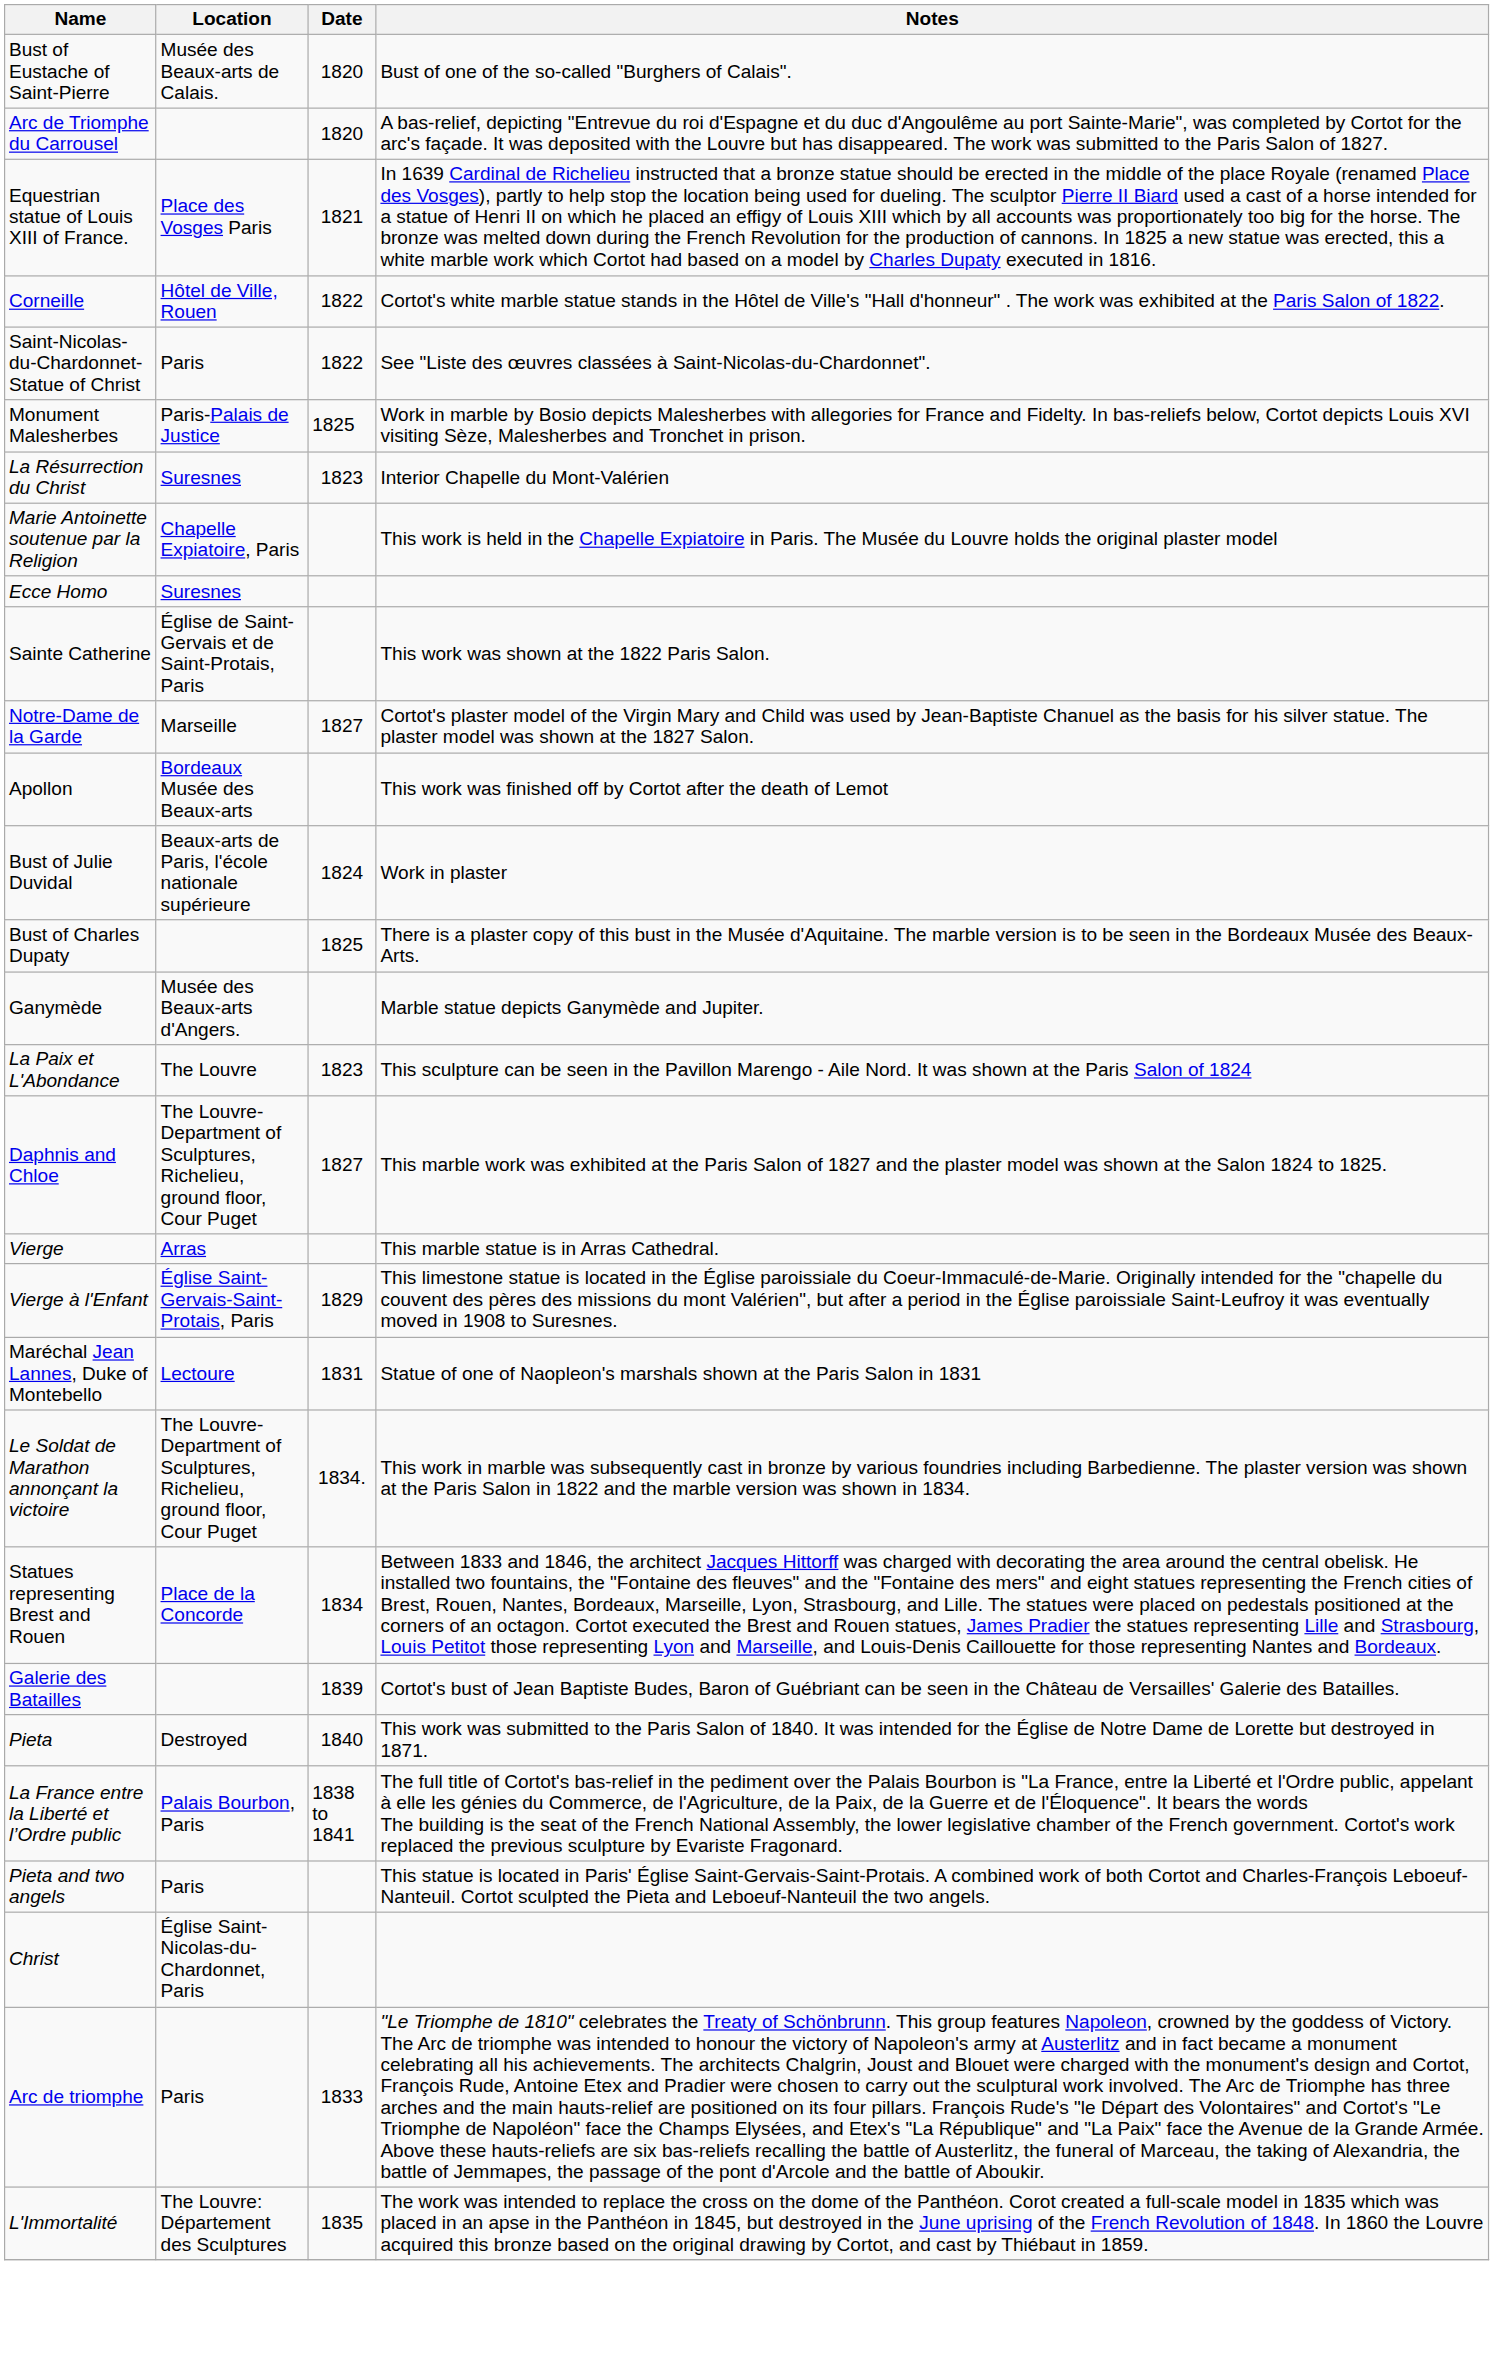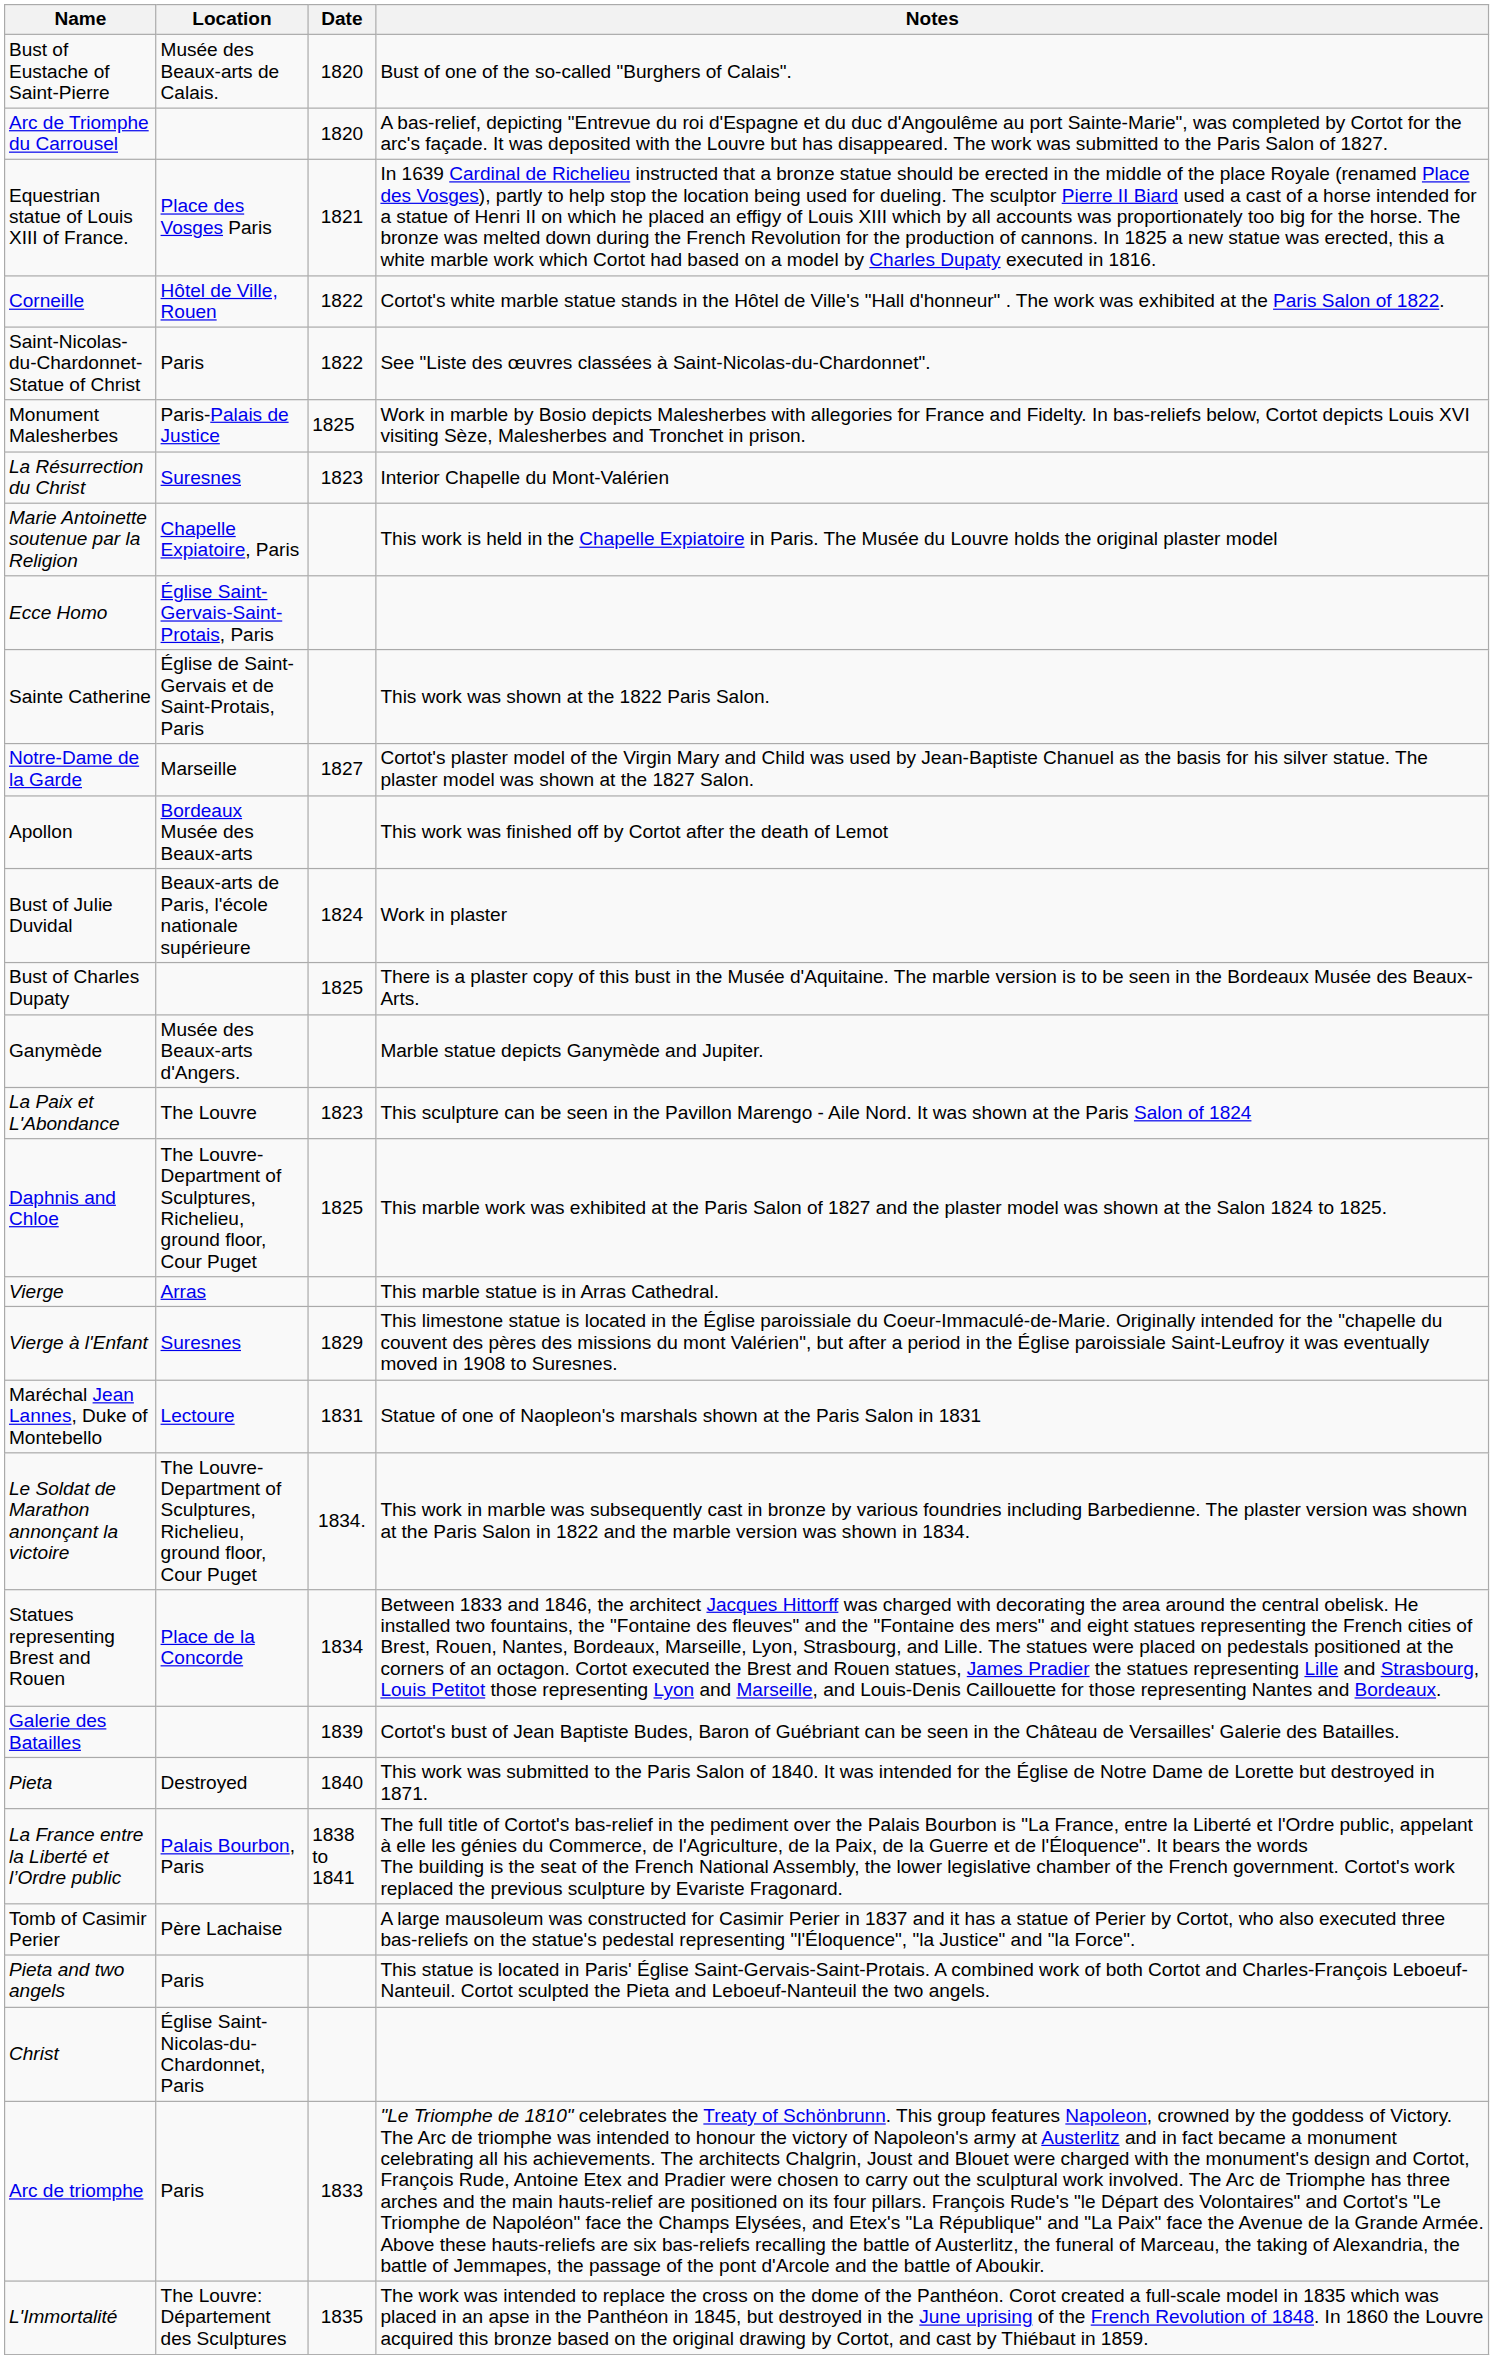 <table class="wikitable sortable plainrowheaders">
 <tr>
 <th style="width:120px">Name</th>
 <th style="width:120px">Location</th>
 <th style="width:50px">Date</th>
 <th class="unsortable">Notes</th>
 </tr>
 <tr>
 <td>Bust of Eustache of Saint-Pierre</td>
 <td>Musée des Beaux-arts de Calais.</td>
 <td align="center">1820</td>
 <td>Bust of one of the so-called "Burghers of Calais".</td>
 </tr>
 <tr>
 <td><a href='#'>Arc de Triomphe du Carrousel</a></td>
 <td></td>
 <td align="center">1820</td>
 <td>A bas-relief, depicting "Entrevue du roi d'Espagne et du duc d'Angoulême au port Sainte-Marie", was completed by Cortot for the arc's façade. It was deposited with the Louvre but has disappeared. The work was submitted to the Paris Salon of 1827.</td>
 </tr>
 <tr>
 <td>Equestrian statue of Louis XIII of France.</td>
 <td><a href='#'>Place des Vosges</a> Paris</td>
 <td align="center">1821</td>
 <td>In 1639 <a href='#'>Cardinal de Richelieu</a> instructed that a bronze statue should be erected in the middle of the place Royale (renamed <a href='#'>Place des Vosges</a>), partly to help stop the location being used for dueling. The sculptor <a href='#'>Pierre II Biard</a> used a cast of a horse intended for a statue of Henri II on which he placed an effigy of Louis XIII which by all accounts was proportionately too big for the horse. The bronze was melted down during the French Revolution for the production of cannons. In 1825 a new statue was erected, this a white marble work which Cortot had based on a model by <a href='#'>Charles Dupaty</a> executed in 1816.</td>
 </tr>
 <tr>
 <td><a href='#'>Corneille</a></td>
 <td><a href='#'>Hôtel de Ville, Rouen</a></td>
 <td align="center">1822</td>
 <td>Cortot's white marble statue stands in the Hôtel de Ville's "Hall d'honneur" . The work was exhibited at the <a href='#'>Paris Salon of 1822</a>.</td>
 </tr>
 <tr>
 <td>Saint-Nicolas-du-Chardonnet-Statue of Christ</td>
 <td>Paris</td>
 <td align="center">1822</td>
 <td>See "Liste des œuvres classées à Saint-Nicolas-du-Chardonnet".</td>
 </tr>
 <tr>
 <td>Monument Malesherbes</td>
 <td>Paris-<a href='#'>Palais de Justice</a></td>
 <td>1825</td>
 <td>Work in marble by Bosio depicts Malesherbes with allegories for France and Fidelty. In bas-reliefs below, Cortot depicts Louis XVI visiting Sèze, Malesherbes and Tronchet in prison.</td>
 </tr>
 <tr>
 <td><em>La Résurrection du Christ</em></td>
 <td><a href='#'>Suresnes</a></td>
 <td align="center">1823</td>
 <td>Interior Chapelle du Mont-Valérien</td>
 </tr>
 <tr>
 <td><em>Marie Antoinette soutenue par la Religion</em></td>
 <td><a href='#'>Chapelle Expiatoire</a>, Paris</td>
 <td></td>
 <td>This work is held in the <a href='#'>Chapelle Expiatoire</a> in Paris. The Musée du Louvre holds the original plaster model<br></td>
 </tr>
 <tr>
 <td><em>Ecce Homo</em></td>
-<td><a href='#'>Suresnes</a></td>
+<td><a href='#'>Église Saint-Gervais-Saint-Protais</a>, Paris</td>
 <td align="center"></td>
 <td></td>
 </tr>
 <tr>
 <td>Sainte Catherine</td>
 <td>Église de Saint-Gervais et de Saint-Protais, Paris</td>
 <td align="center"></td>
 <td>This work was shown at the 1822 Paris Salon.</td>
 </tr>
 <tr>
 <td><a href='#'>Notre-Dame de la Garde</a></td>
 <td>Marseille</td>
 <td align="center">1827</td>
 <td>Cortot's plaster model of the Virgin Mary and Child was used by Jean-Baptiste Chanuel as the basis for his silver statue. The plaster model was shown at the 1827 Salon.<br></td>
 </tr>
 <tr>
 <td>Apollon</td>
 <td><a href='#'>Bordeaux</a> Musée des Beaux-arts</td>
 <td align="center"></td>
 <td>This work was finished off by Cortot after the death of Lemot</td>
 </tr>
 <tr>
 <td>Bust of Julie Duvidal</td>
 <td>Beaux-arts de Paris, l'école nationale supérieure</td>
 <td align="center">1824</td>
 <td>Work in plaster</td>
 </tr>
 <tr>
 <td>Bust of Charles Dupaty</td>
 <td></td>
 <td align="center">1825</td>
 <td>There is a plaster copy of this bust in the Musée d'Aquitaine. The marble version is to be seen in the Bordeaux Musée des Beaux-Arts.<br></td>
 </tr>
 <tr>
 <td>Ganymède</td>
 <td>Musée des Beaux-arts d'Angers.</td>
 <td align="center"></td>
 <td>Marble statue depicts Ganymède and Jupiter.<br></td>
 </tr>
 <tr>
 <td><em>La Paix et L'Abondance</em></td>
 <td>The Louvre</td>
 <td align="center">1823</td>
 <td>This sculpture can be seen in the Pavillon Marengo - Aile Nord.  It was shown at the Paris <a href='#'>Salon of 1824</a></td>
 </tr>
 <tr>
 <td><a href='#'>Daphnis and Chloe</a></td>
 <td>The Louvre-Department of Sculptures, Richelieu, ground floor, Cour Puget</td>
-<td align="center">1827</td>
+<td align="center">1825</td>
 <td>This marble work was exhibited at the Paris Salon of 1827 and the plaster model was shown at the Salon 1824 to 1825.<br></td>
 </tr>
 <tr>
 <td><em>Vierge</em></td>
 <td><a href='#'>Arras</a></td>
 <td></td>
 <td>This marble statue is in Arras Cathedral.</td>
 </tr>
 <tr>
 <td><em>Vierge à l'Enfant</em></td>
-<td><a href='#'>Église Saint-Gervais-Saint-Protais</a>, Paris</td>
+<td><a href='#'>Suresnes</a></td>
 <td align="center">1829</td>
 <td>This limestone statue is located in the Église paroissiale du Coeur-Immaculé-de-Marie. Originally intended for the "chapelle du couvent des pères des missions du mont Valérien", but after a period in the Église paroissiale Saint-Leufroy it was eventually moved in 1908 to Suresnes.<br></td>
 </tr>
 <tr>
 <td>Maréchal <a href='#'>Jean Lannes</a>, Duke of Montebello</td>
 <td><a href='#'>Lectoure</a></td>
 <td align="center">1831</td>
 <td>Statue of one of Naopleon's marshals shown at the Paris Salon in 1831</td>
 </tr>
 <tr>
 <td><em>Le Soldat de Marathon annonçant la victoire</em></td>
 <td>The Louvre-Department of Sculptures, Richelieu, ground floor, Cour Puget</td>
 <td align="center">1834.</td>
 <td>This work in marble was subsequently cast in bronze by various foundries including Barbedienne. The plaster version was shown at the Paris Salon in 1822 and the marble version was shown in 1834.</td>
 </tr>
 <tr>
 <td>Statues representing Brest and Rouen</td>
 <td><a href='#'>Place de la Concorde</a><br></td>
 <td align="center">1834</td>
 <td>Between 1833 and 1846, the architect <a href='#'>Jacques Hittorff</a> was charged with decorating the area around the central obelisk. He installed two fountains, the "Fontaine des fleuves" and the "Fontaine des mers" and eight statues representing the French cities of Brest, Rouen, Nantes, Bordeaux, Marseille, Lyon, Strasbourg, and Lille. The statues were placed on pedestals positioned at the corners of an octagon. Cortot executed the Brest and Rouen statues, <a href='#'>James Pradier</a> the statues representing <a href='#'>Lille</a> and <a href='#'>Strasbourg</a>, <a href='#'>Louis Petitot</a> those representing <a href='#'>Lyon</a> and <a href='#'>Marseille</a>, and Louis-Denis Caillouette for those representing Nantes and <a href='#'>Bordeaux</a>.<br></td>
 </tr>
 <tr>
 <td><a href='#'>Galerie des Batailles</a></td>
 <td></td>
 <td align="center">1839</td>
 <td>Cortot's bust of Jean Baptiste Budes, Baron of Guébriant can be seen in the Château de Versailles' Galerie des Batailles.</td>
 </tr>
 <tr>
 <td><em>Pieta</em></td>
 <td>Destroyed</td>
 <td align="center">1840</td>
 <td>This work was submitted to the Paris Salon of 1840. It was intended for the Église de Notre Dame de Lorette but destroyed in 1871.</td>
 </tr>
 <tr>
 <td><em>La France entre la Liberté et l’Ordre public</em></td>
 <td><a href='#'>Palais Bourbon</a>, Paris</td>
 <td>1838 to 1841</td>
 <td>The full title of Cortot's bas-relief in the pediment over the Palais Bourbon is "La France, entre la Liberté et l'Ordre public, appelant à elle les génies du Commerce, de l'Agriculture, de la Paix, de la Guerre et de l'Éloquence". It bears the words <br>The building is the seat of the French National Assembly, the lower legislative chamber of the French government. Cortot's work replaced the previous sculpture by Evariste Fragonard.</td>
 </tr>
 <tr>
+<td>Tomb of Casimir Perier</td>
+<td>Père Lachaise</td>
+<td></td>
+<td>A large mausoleum was constructed for Casimir Perier in 1837 and it has a statue of Perier by Cortot, who also executed three bas-reliefs on the statue's pedestal representing "l'Éloquence", "la Justice" and "la Force".</td>
+</tr>
+<tr>
 <td><em>Pieta and two angels</em></td>
 <td>Paris</td>
 <td></td>
 <td>This statue is located in Paris' Église Saint-Gervais-Saint-Protais.  A combined work of both Cortot and Charles-François Leboeuf-Nanteuil. Cortot sculpted the Pieta and Leboeuf-Nanteuil the two angels.<br></td>
 </tr>
 <tr>
 <td><em>Christ</em></td>
 <td>Église Saint-Nicolas-du-Chardonnet, Paris</td>
 <td></td>
 <td></td>
 </tr>
 <tr>
 <td><a href='#'>Arc de triomphe</a></td>
 <td>Paris</td>
 <td align="center">1833</td>
 <td><em>"Le Triomphe de 1810"</em> celebrates the <a href='#'>Treaty of Schönbrunn</a>. This group features <a href='#'>Napoleon</a>, crowned by the goddess of Victory. The Arc de triomphe was intended to honour the victory of Napoleon's army at <a href='#'>Austerlitz</a> and in fact became a monument celebrating all his achievements. The architects Chalgrin, Joust and Blouet were charged with the monument's design and Cortot, François Rude, Antoine Etex and Pradier were chosen to carry out the sculptural work involved. The Arc de Triomphe has three arches and the main hauts-relief are positioned on its four pillars. François Rude's "le Départ des Volontaires" and Cortot's  "Le Triomphe de Napoléon" face the Champs Elysées, and Etex's "La République" and "La Paix" face the Avenue de la Grande Armée.  Above these hauts-reliefs are six bas-reliefs recalling the battle of Austerlitz, the funeral of Marceau, the taking of Alexandria, the battle of Jemmapes, the passage of the pont d'Arcole and the battle of Aboukir.</td>
 </tr>
 <tr>
 <td><em>L'Immortalité</em></td>
 <td>The Louvre: Département des Sculptures</td>
 <td align="center">1835</td>
 <td>The work was intended to replace the cross on the dome of the Panthéon.  Corot created a full-scale model in 1835 which was placed in an apse in the Panthéon in 1845, but destroyed in the <a href='#'>June uprising</a> of the <a href='#'>French Revolution of 1848</a>.  In 1860 the Louvre acquired this bronze based on the original drawing by Cortot, and cast by Thiébaut in 1859.<br></td>
 </tr>
 <tr>
 </tr>
 </table>
